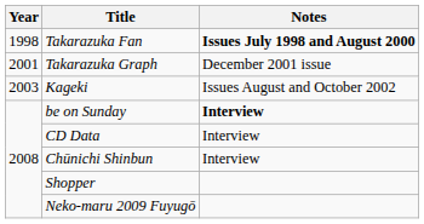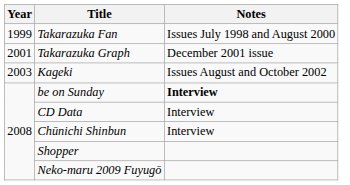 <table class="wikitable">
 <tr>
 <th>Year</th>
 <th>Title</th>
 <th>Notes</th>
 </tr>
 <tr>
-<td>1998</td>
+<td>1999</td>
 <td><em>Takarazuka Fan</em></td>
-<td><strong>Issues July 1998 and August 2000</strong></td>
+<td>Issues July 1998 and August 2000</td>
 </tr>
 <tr>
 <td>2001</td>
 <td><em>Takarazuka Graph</em></td>
 <td>December 2001 issue</td>
 </tr>
 <tr>
 <td>2003</td>
 <td><em>Kageki</em></td>
 <td>Issues August and October 2002</td>
 </tr>
 <tr>
 <td rowspan="5">2008</td>
 <td><em>be on Sunday</em></td>
 <td><strong>Interview</strong></td>
 </tr>
 <tr>
 <td><em>CD Data</em></td>
 <td>Interview</td>
 </tr>
 <tr>
 <td><em>Chūnichi Shinbun</em></td>
 <td>Interview</td>
 </tr>
 <tr>
 <td><em>Shopper</em></td>
 <td></td>
 </tr>
 <tr>
 <td><em>Neko-maru 2009 Fuyugō</em></td>
 <td></td>
 </tr>
 </table>
